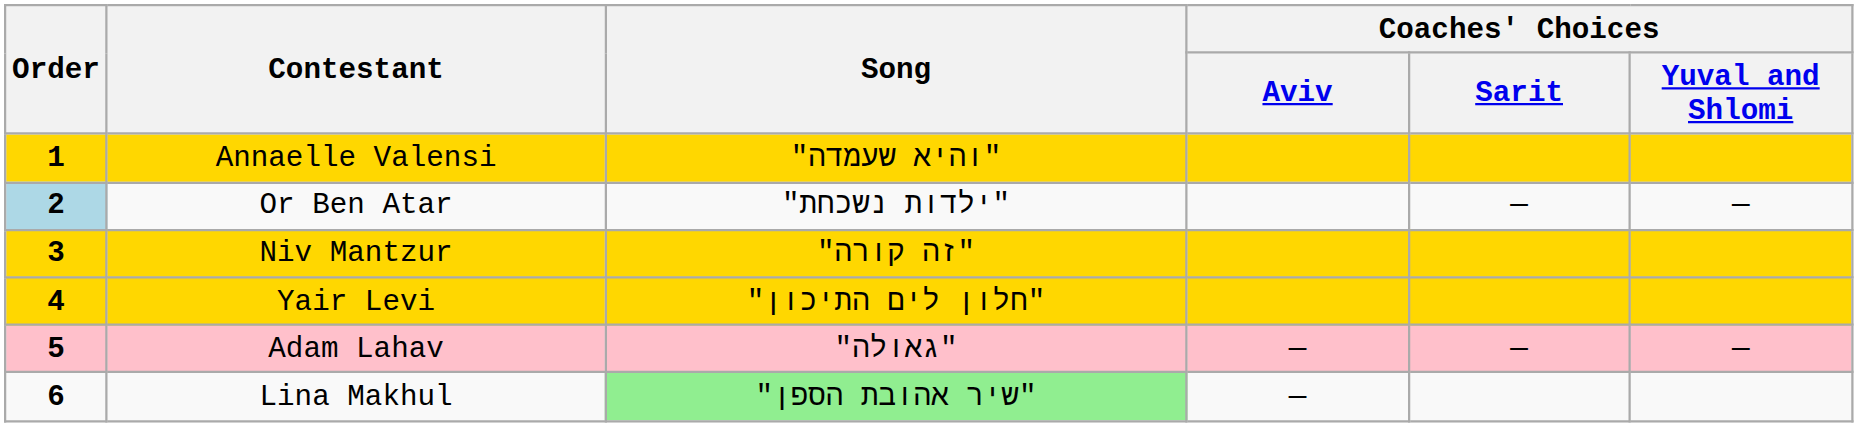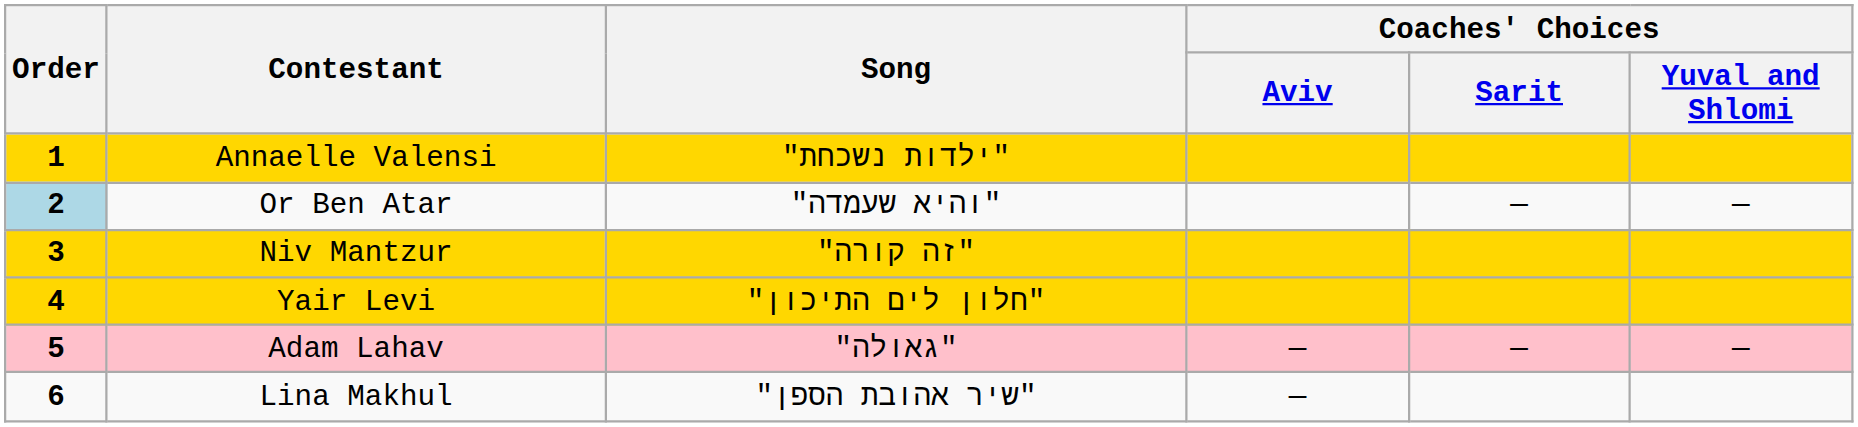 <table class="wikitable" style="text-align: center; width:65%;">
 <tr>
 <th rowspan=2 width="05%">Order</th>
 <th rowspan=2 width="27%">Contestant</th>
 <th rowspan=2>Song</th>
 <th colspan=3>Coaches' Choices</th>
 </tr>
 <tr>
 <th width="12%"><a href='#'>Aviv</a></th>
 <th width="12%"><a href='#'>Sarit</a></th>
 <th width="12%"><a href='#'>Yuval and Shlomi</a></th>
 </tr>
 <tr bgcolor="gold">
 <td align="center"><strong>1</strong></td>
 <td>Annaelle Valensi</td>
-<td>"והיא שעמדה"</td>
+<td>"ילדות נשכחת"</td>
 <td style=";text-align:center;"></td>
 <td style=";text-align:center;"></td>
 <td style=";text-align:center;"></td>
 </tr>
 <tr>
 <td align="center" style="background: lightblue;"><strong>2</strong></td>
 <td>Or Ben Atar</td>
-<td>"ילדות נשכחת"</td>
+<td>"והיא שעמדה"</td>
 <td style=";text-align:center;"></td>
 <td align="center">—</td>
 <td align="center">—</td>
 </tr>
 <tr bgcolor="gold">
 <td align="center"><strong>3</strong></td>
 <td>Niv Mantzur</td>
 <td>"זה קורה"</td>
 <td style=";text-align:center;"></td>
 <td style=";text-align:center;"></td>
 <td style=";text-align:center;"></td>
 </tr>
 <tr bgcolor="gold">
 <td align="center"><strong>4</strong></td>
 <td>Yair Levi</td>
 <td>"חלון לים התיכון"</td>
 <td style=";text-align:center;"></td>
 <td style=";text-align:center;"></td>
 <td style=";text-align:center;"></td>
 </tr>
 <tr bgcolor="pink">
 <td align="center"><strong>5</strong></td>
 <td>Adam Lahav</td>
 <td>"גאולה"</td>
 <td align="center">—</td>
 <td align="center">—</td>
 <td align="center">—</td>
 </tr>
 <tr>
 <td align="center"><strong>6</strong></td>
 <td>Lina Makhul</td>
-<td style="background: lightgreen;">"שיר אהובת הספן"</td>
+<td>"שיר אהובת הספן"</td>
 <td align="center">—</td>
 <td style=";text-align:center;"></td>
 <td style=";text-align:center;"></td>
 </tr>
 </table>
